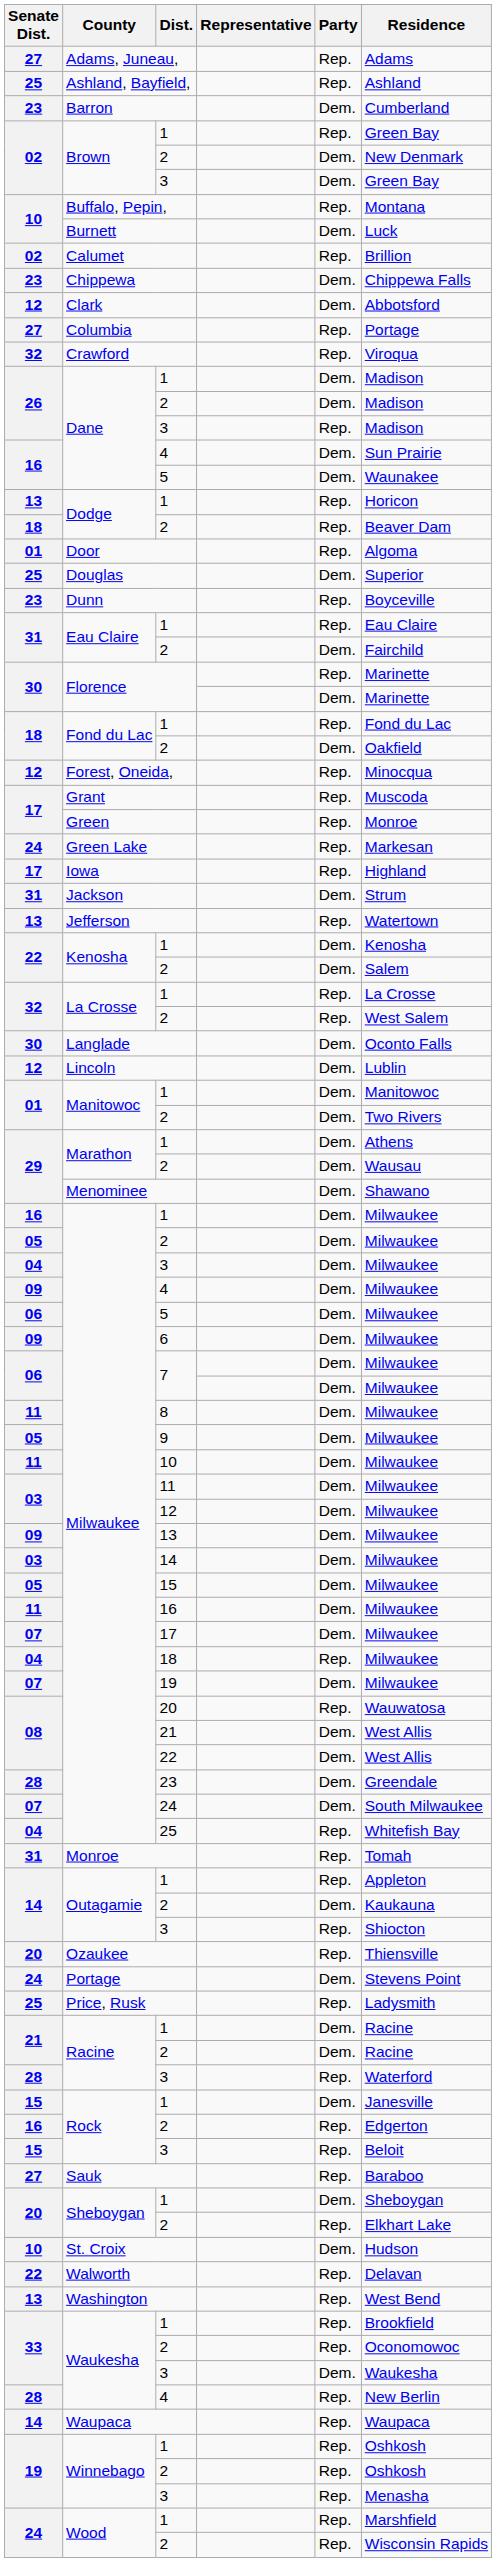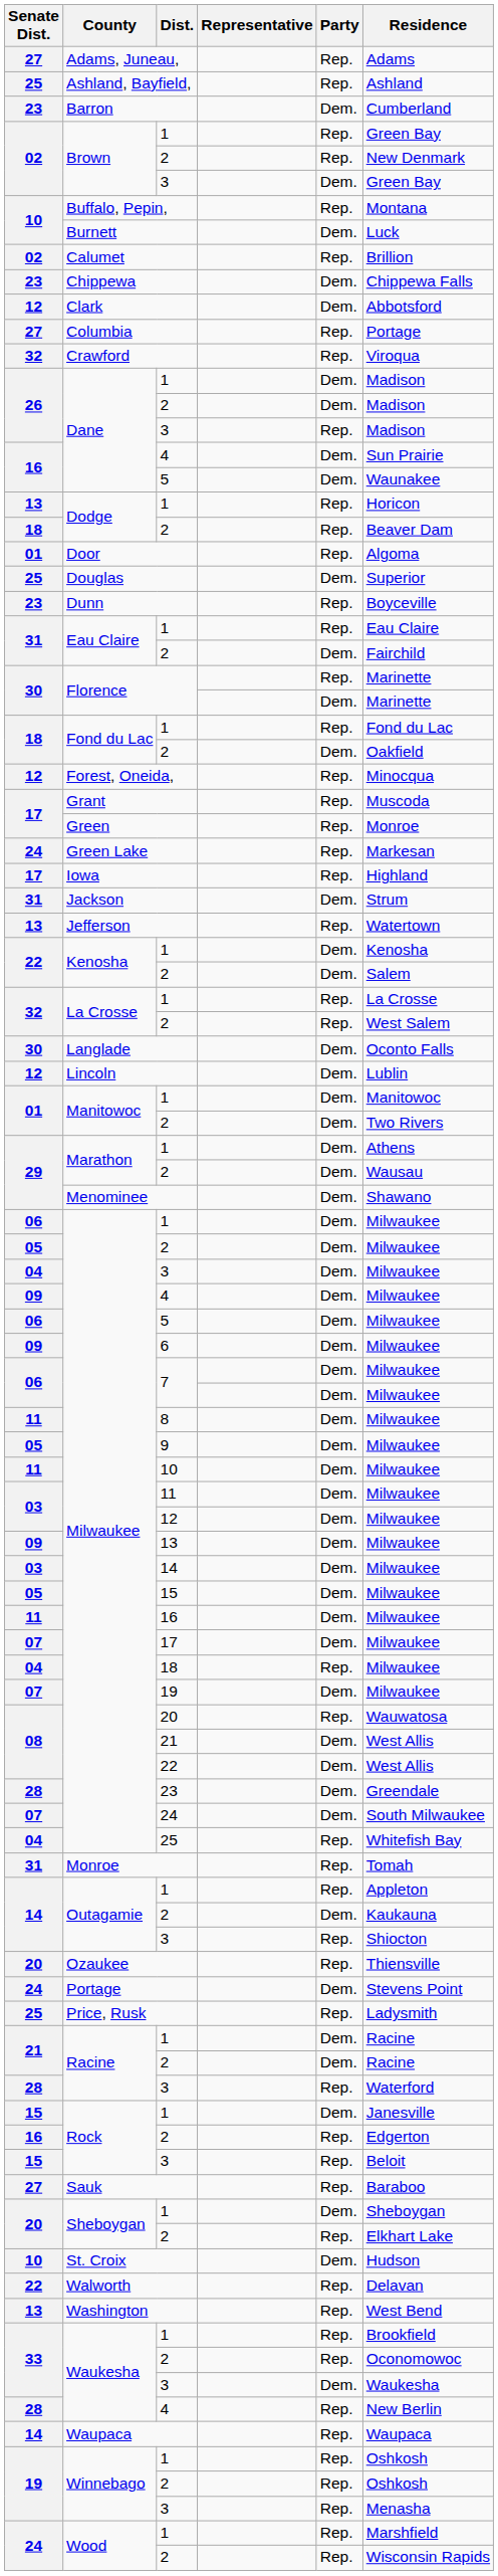 <table class="wikitable sortable">
 <tr>
 <th>Senate<br>Dist.</th>
 <th>County</th>
 <th>Dist.</th>
 <th>Representative</th>
 <th>Party</th>
 <th>Residence</th>
 </tr>
 <tr>
 <th><a href='#'>27</a></th>
 <td text-align="left" colspan="2"><a href='#'>Adams</a>, <a href='#'>Juneau</a>, </td>
 <td></td>
 <td>Rep.</td>
 <td><a href='#'>Adams</a></td>
 </tr>
 <tr>
 <th><a href='#'>25</a></th>
 <td text-align="left" colspan="2"><a href='#'>Ashland</a>, <a href='#'>Bayfield</a>, </td>
 <td></td>
 <td>Rep.</td>
 <td><a href='#'>Ashland</a></td>
 </tr>
 <tr>
 <th><a href='#'>23</a></th>
 <td text-align="left" colspan="2"><a href='#'>Barron</a> </td>
 <td></td>
 <td>Dem.</td>
 <td><a href='#'>Cumberland</a></td>
 </tr>
 <tr>
 <th rowspan="3"><a href='#'>02</a></th>
 <td text-align="left" rowspan="3"><a href='#'>Brown</a></td>
 <td>1</td>
 <td></td>
 <td>Rep.</td>
 <td><a href='#'>Green Bay</a></td>
 </tr>
 <tr>
 <td>2</td>
 <td></td>
-<td>Dem.</td>
+<td>Rep.</td>
 <td><a href='#'>New Denmark</a></td>
 </tr>
 <tr>
 <td>3</td>
 <td></td>
 <td>Dem.</td>
 <td><a href='#'>Green Bay</a></td>
 </tr>
 <tr>
 <th rowspan="2"><a href='#'>10</a></th>
 <td text-align="left" colspan="2"><a href='#'>Buffalo</a>, <a href='#'>Pepin</a>, </td>
 <td></td>
 <td>Rep.</td>
 <td><a href='#'>Montana</a></td>
 </tr>
 <tr>
 <td text-align="left" colspan="2"><a href='#'>Burnett</a> </td>
 <td></td>
 <td>Dem.</td>
 <td><a href='#'>Luck</a></td>
 </tr>
 <tr>
 <th><a href='#'>02</a></th>
 <td text-align="left" colspan="2"><a href='#'>Calumet</a></td>
 <td></td>
 <td>Rep.</td>
 <td><a href='#'>Brillion</a></td>
 </tr>
 <tr>
 <th><a href='#'>23</a></th>
 <td text-align="left" colspan="2"><a href='#'>Chippewa</a></td>
 <td></td>
 <td>Dem.</td>
 <td><a href='#'>Chippewa Falls</a></td>
 </tr>
 <tr>
 <th><a href='#'>12</a></th>
 <td text-align="left" colspan="2"><a href='#'>Clark</a></td>
 <td></td>
 <td>Dem.</td>
 <td><a href='#'>Abbotsford</a></td>
 </tr>
 <tr>
 <th><a href='#'>27</a></th>
 <td text-align="left" colspan="2"><a href='#'>Columbia</a></td>
 <td></td>
 <td>Rep.</td>
 <td><a href='#'>Portage</a></td>
 </tr>
 <tr>
 <th><a href='#'>32</a></th>
 <td text-align="left" colspan="2"><a href='#'>Crawford</a> </td>
 <td></td>
 <td>Rep.</td>
 <td><a href='#'>Viroqua</a></td>
 </tr>
 <tr>
 <th rowspan="3"><a href='#'>26</a></th>
 <td text-align="left" rowspan="5"><a href='#'>Dane</a></td>
 <td>1</td>
 <td></td>
 <td>Dem.</td>
 <td><a href='#'>Madison</a></td>
 </tr>
 <tr>
 <td>2</td>
 <td></td>
 <td>Dem.</td>
 <td><a href='#'>Madison</a></td>
 </tr>
 <tr>
 <td>3</td>
 <td></td>
 <td>Rep.</td>
 <td><a href='#'>Madison</a></td>
 </tr>
 <tr>
 <th rowspan="2"><a href='#'>16</a></th>
 <td>4</td>
 <td></td>
 <td>Dem.</td>
 <td><a href='#'>Sun Prairie</a></td>
 </tr>
 <tr>
 <td>5</td>
 <td></td>
 <td>Dem.</td>
 <td><a href='#'>Waunakee</a></td>
 </tr>
 <tr>
 <th><a href='#'>13</a></th>
 <td text-align="left" rowspan="2"><a href='#'>Dodge</a></td>
 <td>1</td>
 <td></td>
 <td>Rep.</td>
 <td><a href='#'>Horicon</a></td>
 </tr>
 <tr>
 <th><a href='#'>18</a></th>
 <td>2</td>
 <td></td>
 <td>Rep.</td>
 <td><a href='#'>Beaver Dam</a></td>
 </tr>
 <tr>
 <th><a href='#'>01</a></th>
 <td text-align="left" colspan="2"><a href='#'>Door</a> </td>
 <td></td>
 <td>Rep.</td>
 <td><a href='#'>Algoma</a></td>
 </tr>
 <tr>
 <th><a href='#'>25</a></th>
 <td text-align="left" colspan="2"><a href='#'>Douglas</a></td>
 <td></td>
 <td>Dem.</td>
 <td><a href='#'>Superior</a></td>
 </tr>
 <tr>
 <th><a href='#'>23</a></th>
 <td text-align="left" colspan="2"><a href='#'>Dunn</a></td>
 <td></td>
 <td>Rep.</td>
 <td><a href='#'>Boyceville</a></td>
 </tr>
 <tr>
 <th rowspan="2"><a href='#'>31</a></th>
 <td text-align="left" rowspan="2"><a href='#'>Eau Claire</a></td>
 <td>1</td>
 <td></td>
 <td>Rep.</td>
 <td><a href='#'>Eau Claire</a></td>
 </tr>
 <tr>
 <td>2</td>
 <td></td>
 <td>Dem.</td>
 <td><a href='#'>Fairchild</a></td>
 </tr>
 <tr>
 <th rowspan="2"><a href='#'>30</a></th>
 <td rowspan="2" text-align="left" colspan="2"><a href='#'>Florence</a> </td>
 <td> </td>
 <td>Rep.</td>
 <td><a href='#'>Marinette</a></td>
 </tr>
 <tr>
 <td> </td>
 <td>Dem.</td>
 <td><a href='#'>Marinette</a></td>
 </tr>
 <tr>
 <th rowspan="2"><a href='#'>18</a></th>
 <td text-align="left" rowspan="2"><a href='#'>Fond du Lac</a></td>
 <td>1</td>
 <td></td>
 <td>Rep.</td>
 <td><a href='#'>Fond du Lac</a></td>
 </tr>
 <tr>
 <td>2</td>
 <td></td>
 <td>Dem.</td>
 <td><a href='#'>Oakfield</a></td>
 </tr>
 <tr>
 <th><a href='#'>12</a></th>
 <td text-align="left" colspan="2"><a href='#'>Forest</a>, <a href='#'>Oneida</a>, </td>
 <td></td>
 <td>Rep.</td>
 <td><a href='#'>Minocqua</a></td>
 </tr>
 <tr>
 <th rowspan="2"><a href='#'>17</a></th>
 <td text-align="left" colspan="2"><a href='#'>Grant</a></td>
 <td></td>
 <td>Rep.</td>
 <td><a href='#'>Muscoda</a></td>
 </tr>
 <tr>
 <td text-align="left" colspan="2"><a href='#'>Green</a> </td>
 <td></td>
 <td>Rep.</td>
 <td><a href='#'>Monroe</a></td>
 </tr>
 <tr>
 <th><a href='#'>24</a></th>
 <td text-align="left" colspan="2"><a href='#'>Green Lake</a> </td>
 <td></td>
 <td>Rep.</td>
 <td><a href='#'>Markesan</a></td>
 </tr>
 <tr>
 <th><a href='#'>17</a></th>
 <td text-align="left" colspan="2"><a href='#'>Iowa</a> </td>
 <td></td>
 <td>Rep.</td>
 <td><a href='#'>Highland</a></td>
 </tr>
 <tr>
 <th><a href='#'>31</a></th>
 <td text-align="left" colspan="2"><a href='#'>Jackson</a> </td>
 <td></td>
 <td>Dem.</td>
 <td><a href='#'>Strum</a></td>
 </tr>
 <tr>
 <th><a href='#'>13</a></th>
 <td text-align="left" colspan="2"><a href='#'>Jefferson</a></td>
 <td></td>
 <td>Rep.</td>
 <td><a href='#'>Watertown</a></td>
 </tr>
 <tr>
 <th rowspan="2"><a href='#'>22</a></th>
 <td text-align="left" rowspan="2"><a href='#'>Kenosha</a></td>
 <td>1</td>
 <td></td>
 <td>Dem.</td>
 <td><a href='#'>Kenosha</a></td>
 </tr>
 <tr>
 <td>2</td>
 <td></td>
 <td>Dem.</td>
 <td><a href='#'>Salem</a></td>
 </tr>
 <tr>
 <th rowspan="2"><a href='#'>32</a></th>
 <td text-align="left" rowspan="2"><a href='#'>La Crosse</a></td>
 <td>1</td>
 <td></td>
 <td>Rep.</td>
 <td><a href='#'>La Crosse</a></td>
 </tr>
 <tr>
 <td>2</td>
 <td></td>
 <td>Rep.</td>
 <td><a href='#'>West Salem</a></td>
 </tr>
 <tr>
 <th><a href='#'>30</a></th>
 <td text-align="left" colspan="2"><a href='#'>Langlade</a> </td>
 <td></td>
 <td>Dem.</td>
 <td><a href='#'>Oconto Falls</a></td>
 </tr>
 <tr>
 <th><a href='#'>12</a></th>
 <td text-align="left" colspan="2"><a href='#'>Lincoln</a> </td>
 <td></td>
 <td>Dem.</td>
 <td><a href='#'>Lublin</a></td>
 </tr>
 <tr>
 <th rowspan="2"><a href='#'>01</a></th>
 <td rowspan="2" text-align="left"><a href='#'>Manitowoc</a></td>
 <td>1</td>
 <td></td>
 <td>Dem.</td>
 <td><a href='#'>Manitowoc</a></td>
 </tr>
 <tr>
 <td>2</td>
 <td></td>
 <td>Dem.</td>
 <td><a href='#'>Two Rivers</a></td>
 </tr>
 <tr>
 <th rowspan="3"><a href='#'>29</a></th>
 <td text-align="left" rowspan="2"><a href='#'>Marathon</a></td>
 <td>1</td>
 <td></td>
 <td>Dem.</td>
 <td><a href='#'>Athens</a></td>
 </tr>
 <tr>
 <td>2</td>
 <td></td>
 <td>Dem.</td>
 <td><a href='#'>Wausau</a></td>
 </tr>
 <tr>
 <td text-align="left" colspan="2"><a href='#'>Menominee</a> </td>
 <td></td>
 <td>Dem.</td>
 <td><a href='#'>Shawano</a></td>
 </tr>
 <tr>
-<th><a href='#'>16</a></th>
+<th><a href='#'>06</a></th>
 <td text-align="left" rowspan="26"><a href='#'>Milwaukee</a></td>
 <td>1</td>
 <td></td>
 <td>Dem.</td>
 <td><a href='#'>Milwaukee</a></td>
 </tr>
 <tr>
 <th><a href='#'>05</a></th>
 <td>2</td>
 <td></td>
 <td>Dem.</td>
 <td><a href='#'>Milwaukee</a></td>
 </tr>
 <tr>
 <th><a href='#'>04</a></th>
 <td>3</td>
 <td></td>
 <td>Dem.</td>
 <td><a href='#'>Milwaukee</a></td>
 </tr>
 <tr>
 <th><a href='#'>09</a></th>
 <td>4</td>
 <td></td>
 <td>Dem.</td>
 <td><a href='#'>Milwaukee</a></td>
 </tr>
 <tr>
 <th><a href='#'>06</a></th>
 <td>5</td>
 <td></td>
 <td>Dem.</td>
 <td><a href='#'>Milwaukee</a></td>
 </tr>
 <tr>
 <th><a href='#'>09</a></th>
 <td>6</td>
 <td></td>
 <td>Dem.</td>
 <td><a href='#'>Milwaukee</a></td>
 </tr>
 <tr>
 <th rowspan="2"><a href='#'>06</a></th>
 <td rowspan="2">7</td>
 <td> </td>
 <td>Dem.</td>
 <td><a href='#'>Milwaukee</a></td>
 </tr>
 <tr>
 <td> </td>
 <td>Dem.</td>
 <td><a href='#'>Milwaukee</a></td>
 </tr>
 <tr>
 <th><a href='#'>11</a></th>
 <td>8</td>
 <td></td>
 <td>Dem.</td>
 <td><a href='#'>Milwaukee</a></td>
 </tr>
 <tr>
 <th><a href='#'>05</a></th>
 <td>9</td>
 <td></td>
 <td>Dem.</td>
 <td><a href='#'>Milwaukee</a></td>
 </tr>
 <tr>
 <th><a href='#'>11</a></th>
 <td>10</td>
 <td></td>
 <td>Dem.</td>
 <td><a href='#'>Milwaukee</a></td>
 </tr>
 <tr>
 <th rowspan="2"><a href='#'>03</a></th>
 <td>11</td>
 <td></td>
 <td>Dem.</td>
 <td><a href='#'>Milwaukee</a></td>
 </tr>
 <tr>
 <td>12</td>
 <td></td>
 <td>Dem.</td>
 <td><a href='#'>Milwaukee</a></td>
 </tr>
 <tr>
 <th><a href='#'>09</a></th>
 <td>13</td>
 <td></td>
 <td>Dem.</td>
 <td><a href='#'>Milwaukee</a></td>
 </tr>
 <tr>
 <th><a href='#'>03</a></th>
 <td>14</td>
 <td></td>
 <td>Dem.</td>
 <td><a href='#'>Milwaukee</a></td>
 </tr>
 <tr>
 <th><a href='#'>05</a></th>
 <td>15</td>
 <td></td>
 <td>Dem.</td>
 <td><a href='#'>Milwaukee</a></td>
 </tr>
 <tr>
 <th><a href='#'>11</a></th>
 <td>16</td>
 <td></td>
 <td>Dem.</td>
 <td><a href='#'>Milwaukee</a></td>
 </tr>
 <tr>
 <th><a href='#'>07</a></th>
 <td>17</td>
 <td></td>
 <td>Dem.</td>
 <td><a href='#'>Milwaukee</a></td>
 </tr>
 <tr>
 <th><a href='#'>04</a></th>
 <td>18</td>
 <td></td>
 <td>Rep.</td>
 <td><a href='#'>Milwaukee</a></td>
 </tr>
 <tr>
 <th><a href='#'>07</a></th>
 <td>19</td>
 <td></td>
 <td>Dem.</td>
 <td><a href='#'>Milwaukee</a></td>
 </tr>
 <tr>
 <th rowspan="3"><a href='#'>08</a></th>
 <td>20</td>
 <td></td>
 <td>Rep.</td>
 <td><a href='#'>Wauwatosa</a></td>
 </tr>
 <tr>
 <td>21</td>
 <td></td>
 <td>Dem.</td>
 <td><a href='#'>West Allis</a></td>
 </tr>
 <tr>
 <td>22</td>
 <td></td>
 <td>Dem.</td>
 <td><a href='#'>West Allis</a></td>
 </tr>
 <tr>
 <th><a href='#'>28</a></th>
 <td>23</td>
 <td></td>
 <td>Dem.</td>
 <td><a href='#'>Greendale</a></td>
 </tr>
 <tr>
 <th><a href='#'>07</a></th>
 <td>24</td>
 <td></td>
 <td>Dem.</td>
 <td><a href='#'>South Milwaukee</a></td>
 </tr>
 <tr>
 <th><a href='#'>04</a></th>
 <td>25</td>
 <td></td>
 <td>Rep.</td>
 <td><a href='#'>Whitefish Bay</a></td>
 </tr>
 <tr>
 <th><a href='#'>31</a></th>
 <td text-align="left" colspan="2"><a href='#'>Monroe</a></td>
 <td></td>
 <td>Rep.</td>
 <td><a href='#'>Tomah</a></td>
 </tr>
 <tr>
 <th rowspan="3"><a href='#'>14</a></th>
 <td text-align="left" rowspan="3"><a href='#'>Outagamie</a></td>
 <td>1</td>
 <td></td>
 <td>Rep.</td>
 <td><a href='#'>Appleton</a></td>
 </tr>
 <tr>
 <td>2</td>
 <td></td>
 <td>Dem.</td>
 <td><a href='#'>Kaukauna</a></td>
 </tr>
 <tr>
 <td>3</td>
 <td></td>
 <td>Rep.</td>
 <td><a href='#'>Shiocton</a></td>
 </tr>
 <tr>
 <th><a href='#'>20</a></th>
 <td text-align="left" colspan="2"><a href='#'>Ozaukee</a></td>
 <td></td>
 <td>Rep.</td>
 <td><a href='#'>Thiensville</a></td>
 </tr>
 <tr>
 <th><a href='#'>24</a></th>
 <td text-align="left" colspan="2"><a href='#'>Portage</a></td>
 <td></td>
 <td>Dem.</td>
 <td><a href='#'>Stevens Point</a></td>
 </tr>
 <tr>
 <th><a href='#'>25</a></th>
 <td text-align="left" colspan="2"><a href='#'>Price</a>, <a href='#'>Rusk</a> </td>
 <td></td>
 <td>Rep.</td>
 <td><a href='#'>Ladysmith</a></td>
 </tr>
 <tr>
 <th rowspan="2"><a href='#'>21</a></th>
 <td text-align="left" rowspan="3"><a href='#'>Racine</a></td>
 <td>1</td>
 <td></td>
 <td>Dem.</td>
 <td><a href='#'>Racine</a></td>
 </tr>
 <tr>
 <td>2</td>
 <td></td>
 <td>Dem.</td>
 <td><a href='#'>Racine</a></td>
 </tr>
 <tr>
 <th><a href='#'>28</a></th>
 <td>3</td>
 <td></td>
 <td>Rep.</td>
 <td><a href='#'>Waterford</a></td>
 </tr>
 <tr>
 <th><a href='#'>15</a></th>
 <td text-align="left" rowspan="3"><a href='#'>Rock</a></td>
 <td>1</td>
 <td></td>
 <td>Dem.</td>
 <td><a href='#'>Janesville</a></td>
 </tr>
 <tr>
 <th><a href='#'>16</a></th>
 <td>2</td>
 <td></td>
 <td>Rep.</td>
 <td><a href='#'>Edgerton</a></td>
 </tr>
 <tr>
 <th><a href='#'>15</a></th>
 <td>3</td>
 <td></td>
 <td>Rep.</td>
 <td><a href='#'>Beloit</a></td>
 </tr>
 <tr>
 <th><a href='#'>27</a></th>
 <td text-align="left" colspan="2"><a href='#'>Sauk</a></td>
 <td></td>
 <td>Rep.</td>
 <td><a href='#'>Baraboo</a></td>
 </tr>
 <tr>
 <th rowspan="2"><a href='#'>20</a></th>
 <td text-align="left" rowspan="2"><a href='#'>Sheboygan</a></td>
 <td>1</td>
 <td></td>
 <td>Dem.</td>
 <td><a href='#'>Sheboygan</a></td>
 </tr>
 <tr>
 <td>2</td>
 <td></td>
 <td>Rep.</td>
 <td><a href='#'>Elkhart Lake</a></td>
 </tr>
 <tr>
 <th><a href='#'>10</a></th>
 <td text-align="left" colspan="2"><a href='#'>St. Croix</a></td>
 <td></td>
 <td>Dem.</td>
 <td><a href='#'>Hudson</a></td>
 </tr>
 <tr>
 <th><a href='#'>22</a></th>
 <td text-align="left" colspan="2"><a href='#'>Walworth</a></td>
 <td></td>
 <td>Rep.</td>
 <td><a href='#'>Delavan</a></td>
 </tr>
 <tr>
 <th><a href='#'>13</a></th>
 <td text-align="left" colspan="2"><a href='#'>Washington</a></td>
 <td></td>
 <td>Rep.</td>
 <td><a href='#'>West Bend</a></td>
 </tr>
 <tr>
 <th rowspan="3"><a href='#'>33</a></th>
 <td text-align="left" rowspan="4"><a href='#'>Waukesha</a></td>
 <td>1</td>
 <td></td>
 <td>Rep.</td>
 <td><a href='#'>Brookfield</a></td>
 </tr>
 <tr>
 <td>2</td>
 <td></td>
 <td>Rep.</td>
 <td><a href='#'>Oconomowoc</a></td>
 </tr>
 <tr>
 <td>3</td>
 <td></td>
 <td>Dem.</td>
 <td><a href='#'>Waukesha</a></td>
 </tr>
 <tr>
 <th><a href='#'>28</a></th>
 <td>4</td>
 <td></td>
 <td>Rep.</td>
 <td><a href='#'>New Berlin</a></td>
 </tr>
 <tr>
 <th><a href='#'>14</a></th>
 <td text-align="left" colspan="2"><a href='#'>Waupaca</a></td>
 <td></td>
 <td>Rep.</td>
 <td><a href='#'>Waupaca</a></td>
 </tr>
 <tr>
 <th rowspan="3"><a href='#'>19</a></th>
 <td text-align="left" rowspan="3"><a href='#'>Winnebago</a></td>
 <td>1</td>
 <td></td>
 <td>Rep.</td>
 <td><a href='#'>Oshkosh</a></td>
 </tr>
 <tr>
 <td>2</td>
 <td></td>
 <td>Rep.</td>
 <td><a href='#'>Oshkosh</a></td>
 </tr>
 <tr>
 <td>3</td>
 <td></td>
 <td>Rep.</td>
 <td><a href='#'>Menasha</a></td>
 </tr>
 <tr>
 <th rowspan="2"><a href='#'>24</a></th>
 <td text-align="left" rowspan="2"><a href='#'>Wood</a></td>
 <td>1</td>
 <td></td>
 <td>Rep.</td>
 <td><a href='#'>Marshfield</a></td>
 </tr>
 <tr>
 <td>2</td>
 <td></td>
 <td>Rep.</td>
 <td><a href='#'>Wisconsin Rapids</a></td>
 </tr>
 </table>
